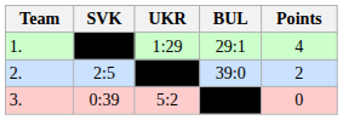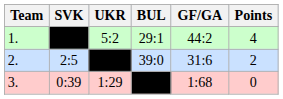 <table class="wikitable" bgcolor="#EFEFFF" width="50%">
 <tr bgcolor="#BCD2EE">
 <th>Team</th>
 <th>SVK</th>
 <th>UKR</th>
 <th>BUL</th>
+<th>GF/GA</th>
 <th>Points</th>
 </tr>
 <tr bgcolor="#ccffcc" align="center">
 <td align="left">1. </td>
 <td style="background:#000000;"></td>
-<td>1:29</td>
+<td>5:2</td>
 <td>29:1</td>
+<td>44:2</td>
 <td>4</td>
 </tr>
 <tr bgcolor="#CAE1FF" align="center">
 <td align="left">2. </td>
 <td>2:5</td>
 <td style="background:#000000;"></td>
 <td>39:0</td>
+<td>31:6</td>
 <td>2</td>
 </tr>
 <tr bgcolor="#ffcccc" align="center">
 <td align="left">3. </td>
 <td>0:39</td>
-<td>5:2</td>
+<td>1:29</td>
 <td style="background:#000000;"></td>
+<td>1:68</td>
 <td>0</td>
 </tr>
 </table>
